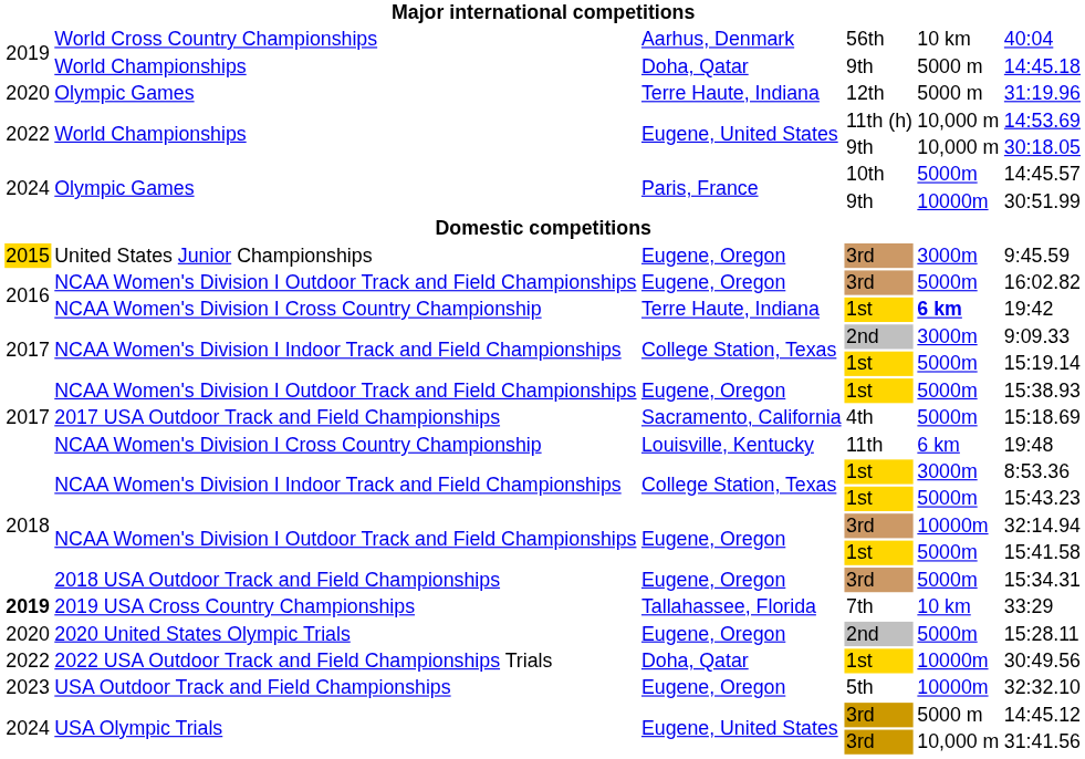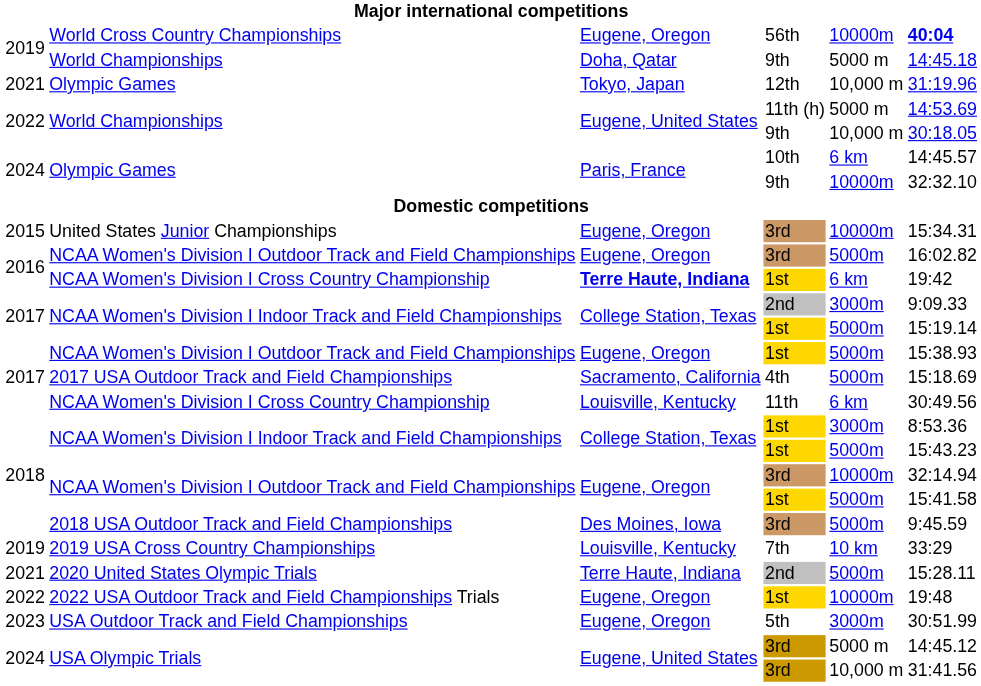 <table>
 <tr>
 <th colspan="9">Major international competitions</th>
 </tr>
 <tr>
 <td rowspan=2>2019</td>
 <td><a href='#'>World Cross Country Championships</a></td>
-<td><a href='#'>Aarhus, Denmark</a></td>
+<td><a href='#'>Eugene, Oregon</a></td>
 <td>56th</td>
-<td>10 km</td>
-<td><a href='#'>40:04</a></td>
+<td><a href='#'>10000m</a></td>
+<td><strong><a href='#'>40:04</a></strong></td>
 </tr>
 <tr>
 <td><a href='#'>World Championships</a></td>
 <td><a href='#'>Doha, Qatar</a></td>
 <td>9th</td>
 <td>5000 m</td>
 <td><a href='#'>14:45.18</a></td>
 </tr>
 <tr>
-<td>2020</td>
+<td>2021</td>
 <td><a href='#'>Olympic Games</a></td>
-<td><a href='#'>Terre Haute, Indiana</a></td>
+<td><a href='#'>Tokyo, Japan</a></td>
 <td>12th</td>
-<td>5000 m</td>
+<td>10,000 m</td>
 <td><a href='#'>31:19.96</a></td>
 </tr>
 <tr>
 <td rowspan=2>2022</td>
 <td rowspan=2><a href='#'>World Championships</a></td>
 <td rowspan=2><a href='#'>Eugene, United States</a></td>
 <td>11th (h)</td>
-<td>10,000 m</td>
+<td>5000 m</td>
 <td><a href='#'>14:53.69</a></td>
 </tr>
 <tr>
 <td>9th</td>
 <td>10,000 m</td>
 <td><a href='#'>30:18.05</a></td>
 </tr>
 <tr>
 <td rowspan=2>2024</td>
 <td rowspan=2><a href='#'>Olympic Games</a></td>
 <td rowspan=2><a href='#'>Paris, France</a></td>
 <td>10th</td>
-<td><a href='#'>5000m</a></td>
+<td><a href='#'>6 km</a></td>
 <td>14:45.57</td>
 </tr>
 <tr>
 <td>9th</td>
 <td><a href='#'>10000m</a></td>
-<td>30:51.99</td>
+<td>32:32.10</td>
 </tr>
 <tr>
 <th colspan="9">Domestic competitions</th>
 </tr>
 <tr>
-<td style="background: gold;">2015</td>
+<td>2015</td>
 <td>United States <a href='#'>Junior</a> Championships</td>
 <td><a href='#'>Eugene, Oregon</a></td>
 <td style="background-color:#cc9966;">3rd</td>
-<td><a href='#'>3000m</a></td>
-<td>9:45.59</td>
+<td><a href='#'>10000m</a></td>
+<td>15:34.31</td>
 </tr>
 <tr>
 <td rowspan=2>2016</td>
 <td><a href='#'>NCAA Women's Division I Outdoor Track and Field Championships</a></td>
 <td><a href='#'>Eugene, Oregon</a></td>
 <td style="background-color:#cc9966;">3rd</td>
 <td><a href='#'>5000m</a></td>
 <td>16:02.82</td>
 </tr>
 <tr>
 <td><a href='#'>NCAA Women's Division I Cross Country Championship</a></td>
-<td><a href='#'>Terre Haute, Indiana</a></td>
+<td><strong><a href='#'>Terre Haute, Indiana</a></strong></td>
 <td style="background-color:gold;">1st</td>
-<td><strong><a href='#'>6 km</a></strong></td>
+<td><a href='#'>6 km</a></td>
 <td>19:42</td>
 </tr>
 <tr>
 <td rowspan=2>2017</td>
 <td rowspan=2><a href='#'>NCAA Women's Division I Indoor Track and Field Championships</a></td>
 <td rowspan=2><a href='#'>College Station, Texas</a></td>
 <td style="background-color:silver;">2nd</td>
 <td><a href='#'>3000m</a></td>
 <td>9:09.33</td>
 </tr>
 <tr>
 <td style="background-color:gold;">1st</td>
 <td><a href='#'>5000m</a></td>
 <td>15:19.14</td>
 </tr>
 <tr>
 <td rowspan=3>2017</td>
 <td><a href='#'>NCAA Women's Division I Outdoor Track and Field Championships</a></td>
 <td><a href='#'>Eugene, Oregon</a></td>
 <td style="background-color:gold;">1st</td>
 <td><a href='#'>5000m</a></td>
 <td>15:38.93</td>
 </tr>
 <tr>
 <td><a href='#'>2017 USA Outdoor Track and Field Championships</a></td>
 <td><a href='#'>Sacramento, California</a></td>
 <td>4th</td>
 <td><a href='#'>5000m</a></td>
 <td>15:18.69</td>
 </tr>
 <tr>
 <td><a href='#'>NCAA Women's Division I Cross Country Championship</a></td>
 <td><a href='#'>Louisville, Kentucky</a></td>
 <td>11th</td>
 <td><a href='#'>6 km</a></td>
-<td>19:48</td>
+<td>30:49.56</td>
 </tr>
 <tr>
 <td rowspan=5>2018</td>
 <td rowspan=2><a href='#'>NCAA Women's Division I Indoor Track and Field Championships</a></td>
 <td rowspan=2><a href='#'>College Station, Texas</a></td>
 <td style="background-color:gold;">1st</td>
 <td><a href='#'>3000m</a></td>
 <td>8:53.36</td>
 </tr>
 <tr>
 <td style="background-color:gold;">1st</td>
 <td><a href='#'>5000m</a></td>
 <td>15:43.23</td>
 </tr>
 <tr>
 <td rowspan=2><a href='#'>NCAA Women's Division I Outdoor Track and Field Championships</a></td>
 <td rowspan=2><a href='#'>Eugene, Oregon</a></td>
 <td style="background-color:#cc9966;">3rd</td>
 <td><a href='#'>10000m</a></td>
 <td>32:14.94</td>
 </tr>
 <tr>
 <td style="background-color:gold;">1st</td>
 <td><a href='#'>5000m</a></td>
 <td>15:41.58</td>
 </tr>
 <tr>
 <td><a href='#'>2018 USA Outdoor Track and Field Championships</a></td>
-<td><a href='#'>Eugene, Oregon</a></td>
+<td><a href='#'>Des Moines, Iowa</a></td>
 <td style="background-color:#cc9966;">3rd</td>
 <td><a href='#'>5000m</a></td>
-<td>15:34.31</td>
+<td>9:45.59</td>
 </tr>
 <tr>
-<td><strong>2019</strong></td>
+<td>2019</td>
 <td><a href='#'>2019 USA Cross Country Championships</a></td>
-<td><a href='#'>Tallahassee, Florida</a></td>
+<td><a href='#'>Louisville, Kentucky</a></td>
 <td>7th</td>
 <td><a href='#'>10 km</a></td>
 <td>33:29</td>
 </tr>
 <tr>
-<td>2020</td>
+<td>2021</td>
 <td><a href='#'>2020 United States Olympic Trials</a></td>
-<td><a href='#'>Eugene, Oregon</a></td>
+<td><a href='#'>Terre Haute, Indiana</a></td>
 <td style="background-color:silver;">2nd</td>
 <td><a href='#'>5000m</a></td>
 <td>15:28.11</td>
 </tr>
 <tr>
 <td>2022</td>
 <td><a href='#'>2022 USA Outdoor Track and Field Championships</a> Trials</td>
-<td><a href='#'>Doha, Qatar</a></td>
+<td><a href='#'>Eugene, Oregon</a></td>
 <td style="background-color:gold;">1st</td>
 <td><a href='#'>10000m</a></td>
-<td>30:49.56</td>
+<td>19:48</td>
 </tr>
 <tr>
 <td>2023</td>
 <td><a href='#'>USA Outdoor Track and Field Championships</a></td>
 <td><a href='#'>Eugene, Oregon</a></td>
 <td>5th</td>
-<td><a href='#'>10000m</a></td>
-<td>32:32.10</td>
+<td><a href='#'>3000m</a></td>
+<td>30:51.99</td>
 </tr>
 <tr>
 <td rowspan=2>2024</td>
 <td rowspan=2><a href='#'>USA Olympic Trials</a></td>
 <td rowspan=2><a href='#'>Eugene, United States</a></td>
 <td bgcolor=cc9900>3rd</td>
 <td>5000 m</td>
 <td>14:45.12</td>
 </tr>
 <tr>
 <td bgcolor=cc9900>3rd</td>
 <td>10,000 m</td>
 <td>31:41.56</td>
 </tr>
 </table>
